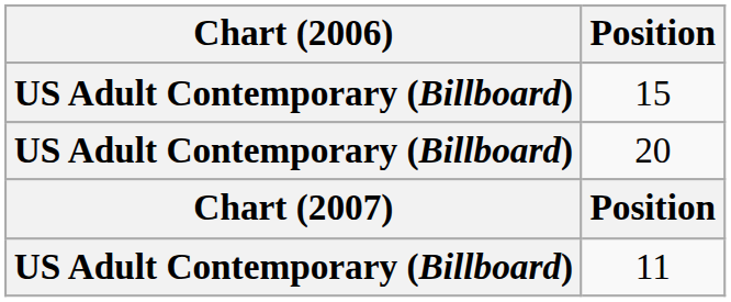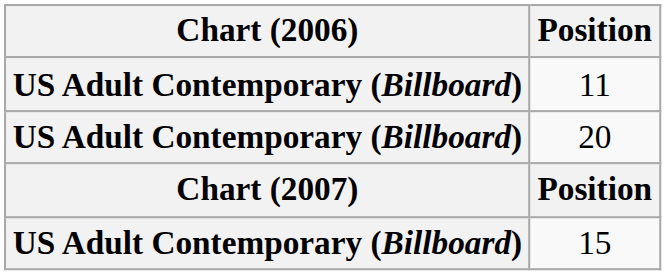 <table class="wikitable plainrowheaders" style="text-align:center">
 <tr>
 <th>Chart (2006)</th>
 <th>Position</th>
 </tr>
 <tr>
 <th scope="row">US Adult Contemporary (<em>Billboard</em>)</th>
-<td>15</td>
+<td>11</td>
 </tr>
 <tr>
 <th scope="row">US Adult Contemporary (<em>Billboard</em>)</th>
 <td>20</td>
 </tr>
 <tr>
 <th>Chart (2007)</th>
 <th>Position</th>
 </tr>
 <tr>
 <th scope="row">US Adult Contemporary (<em>Billboard</em>)</th>
-<td>11</td>
+<td>15</td>
 </tr>
 </table>
